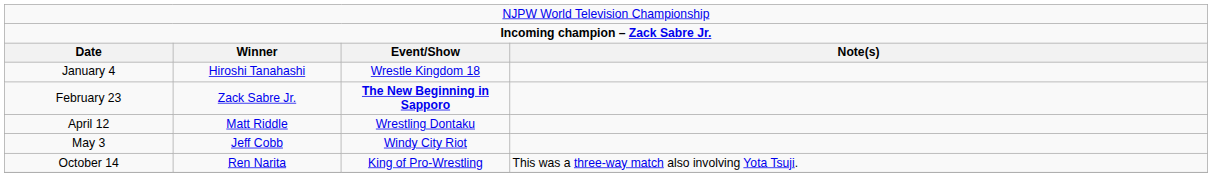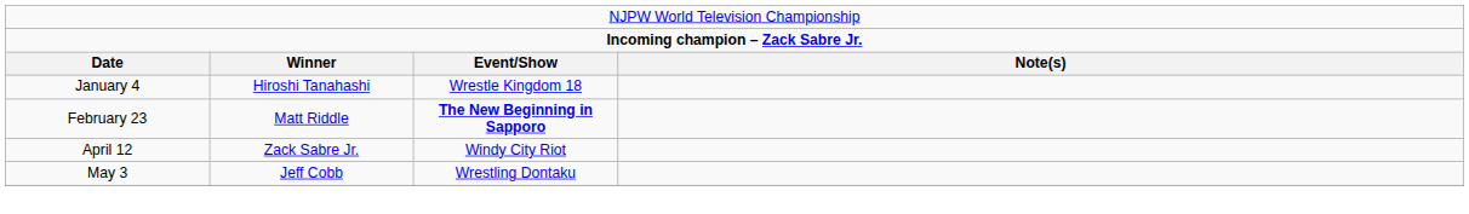 <table class="wikitable" style="text-align:center; width:100%;">
 <tr>
 <td colspan="4" style="text-align: center;"><a href='#'>NJPW World Television Championship</a></td>
 </tr>
 <tr>
 <td colspan="4" style="text-align: center;"><strong>Incoming champion – <a href='#'>Zack Sabre Jr.</a></strong></td>
 </tr>
 <tr>
 <th width=14%>Date</th>
 <th width=14%>Winner</th>
 <th width=14%>Event/Show</th>
 <th width=58%>Note(s)</th>
 </tr>
 <tr>
 <td>January 4</td>
 <td><a href='#'>Hiroshi Tanahashi</a></td>
 <td><a href='#'>Wrestle Kingdom 18</a></td>
 <td></td>
 </tr>
 <tr>
 <td>February 23</td>
-<td><a href='#'>Zack Sabre Jr.</a></td>
+<td><a href='#'>Matt Riddle</a></td>
 <td><strong><a href='#'>The New Beginning in Sapporo</a><br></strong></td>
 <td></td>
 </tr>
 <tr>
 <td>April 12</td>
-<td><a href='#'>Matt Riddle</a></td>
-<td><a href='#'>Wrestling Dontaku</a><br></td>
+<td><a href='#'>Zack Sabre Jr.</a></td>
+<td><a href='#'>Windy City Riot</a></td>
 <td></td>
 </tr>
 <tr>
 <td>May 3</td>
 <td><a href='#'>Jeff Cobb</a></td>
-<td><a href='#'>Windy City Riot</a></td>
+<td><a href='#'>Wrestling Dontaku</a><br></td>
 <td></td>
-</tr>
-<tr>
-<td>October 14</td>
-<td><a href='#'>Ren Narita</a></td>
-<td><a href='#'>King of Pro-Wrestling</a></td>
-<td align=left>This was a <a href='#'>three-way match</a> also involving <a href='#'>Yota Tsuji</a>.</td>
 </tr>
 <tr>
 </tr>
 </table>
